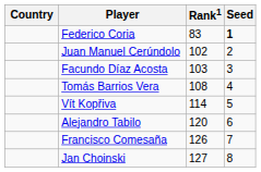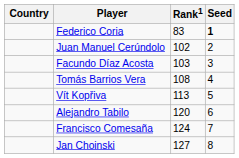 <table class="sortable wikitable">
 <tr>
 <th width="70">Country</th>
 <th width="175">Player</th>
 <th>Rank<sup>1</sup></th>
 <th>Seed</th>
 </tr>
 <tr>
 <td></td>
 <td><a href='#'>Federico Coria</a></td>
 <td>83</td>
 <td><strong>1</strong></td>
 </tr>
 <tr>
 <td></td>
 <td><a href='#'>Juan Manuel Cerúndolo</a></td>
 <td>102</td>
 <td>2</td>
 </tr>
 <tr>
 <td></td>
 <td><a href='#'>Facundo Díaz Acosta</a></td>
 <td>103</td>
 <td>3</td>
 </tr>
 <tr>
 <td></td>
 <td><a href='#'>Tomás Barrios Vera</a></td>
 <td>108</td>
 <td>4</td>
 </tr>
 <tr>
 <td></td>
 <td><a href='#'>Vít Kopřiva</a></td>
-<td>114</td>
+<td>113</td>
 <td>5</td>
 </tr>
 <tr>
 <td></td>
 <td><a href='#'>Alejandro Tabilo</a></td>
 <td>120</td>
 <td>6</td>
 </tr>
 <tr>
 <td></td>
 <td><a href='#'>Francisco Comesaña</a></td>
-<td>126</td>
+<td>124</td>
 <td>7</td>
 </tr>
 <tr>
 <td></td>
 <td><a href='#'>Jan Choinski</a></td>
 <td>127</td>
 <td>8</td>
 </tr>
 </table>
